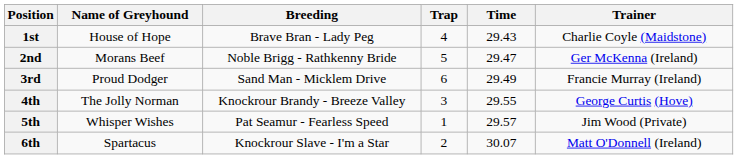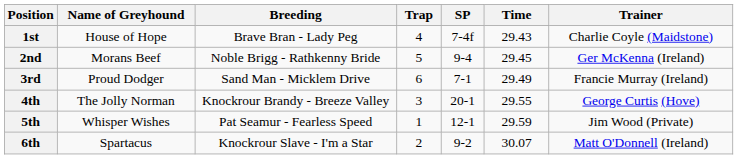 <table class="wikitable" style="text-align: center">
 <tr>
 <th width=50>Position</th>
 <th width=180>Name of Greyhound</th>
 <th width=280>Breeding</th>
 <th width=50>Trap</th>
+<th width=50>SP</th>
 <th width=80>Time</th>
 <th width=250>Trainer</th>
 </tr>
 <tr>
 <th>1st</th>
 <td>House of Hope</td>
 <td>Brave Bran - Lady Peg</td>
 <td>4</td>
+<td>7-4f</td>
 <td>29.43</td>
 <td>Charlie Coyle <a href='#'>(Maidstone)</a></td>
 </tr>
 <tr>
 <th>2nd</th>
 <td>Morans Beef</td>
 <td>Noble Brigg - Rathkenny Bride</td>
 <td>5</td>
-<td>29.47</td>
+<td>9-4</td>
+<td>29.45</td>
 <td><a href='#'>Ger McKenna</a> (Ireland)</td>
 </tr>
 <tr>
 <th>3rd</th>
 <td>Proud Dodger</td>
 <td>Sand Man - Micklem Drive</td>
 <td>6</td>
+<td>7-1</td>
 <td>29.49</td>
 <td>Francie Murray (Ireland)</td>
 </tr>
 <tr>
 <th>4th</th>
 <td>The Jolly Norman</td>
 <td>Knockrour Brandy - Breeze Valley</td>
 <td>3</td>
+<td>20-1</td>
 <td>29.55</td>
 <td><a href='#'>George Curtis</a> <a href='#'>(Hove)</a></td>
 </tr>
 <tr>
 <th>5th</th>
 <td>Whisper Wishes</td>
 <td>Pat Seamur - Fearless Speed</td>
 <td>1</td>
-<td>29.57</td>
+<td>12-1</td>
+<td>29.59</td>
 <td>Jim Wood (Private)</td>
 </tr>
 <tr>
 <th>6th</th>
 <td>Spartacus</td>
 <td>Knockrour Slave - I'm a Star</td>
 <td>2</td>
+<td>9-2</td>
 <td>30.07</td>
 <td><a href='#'>Matt O'Donnell</a> (Ireland)</td>
 </tr>
 </table>
